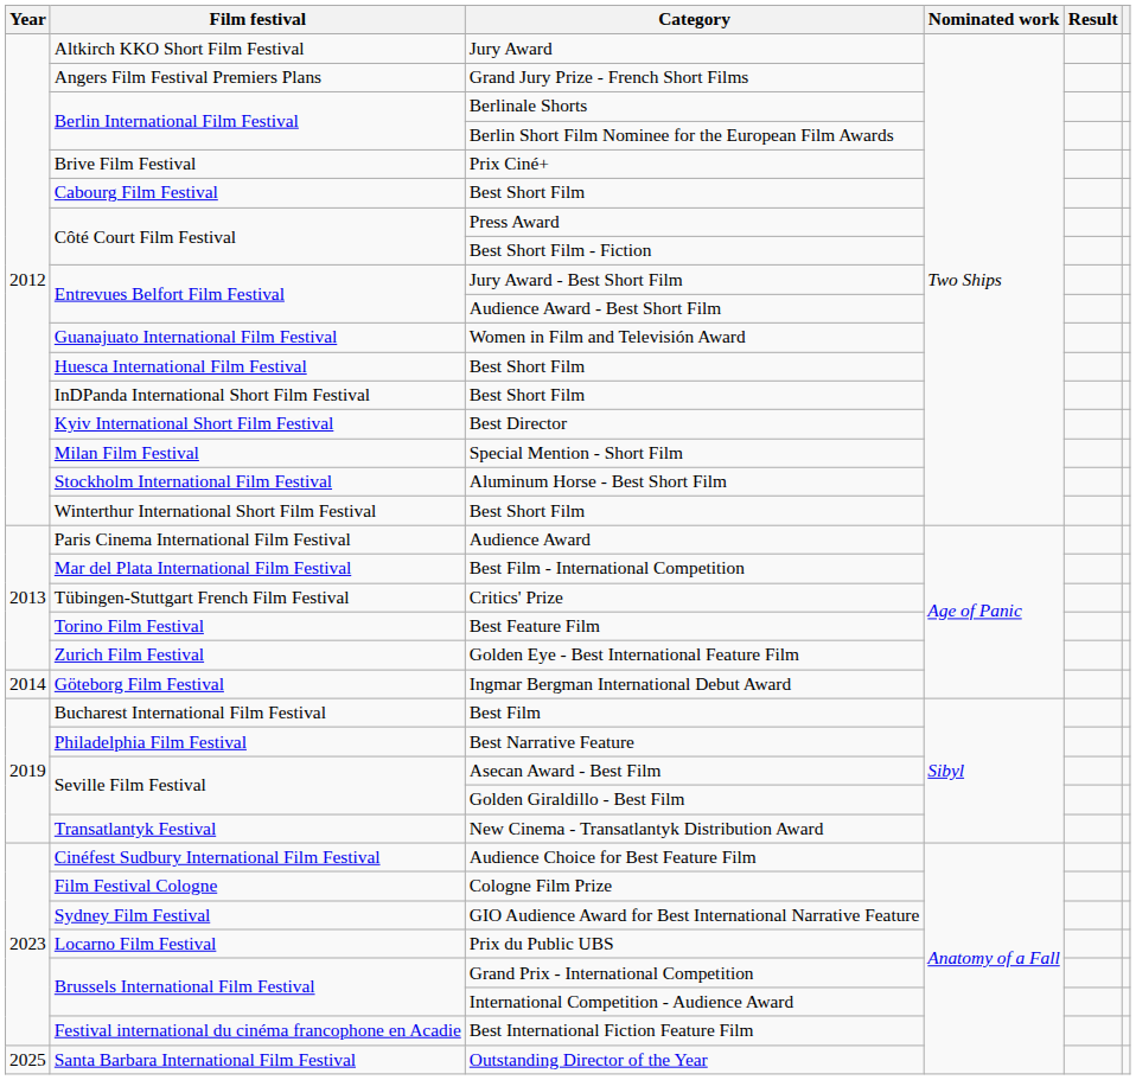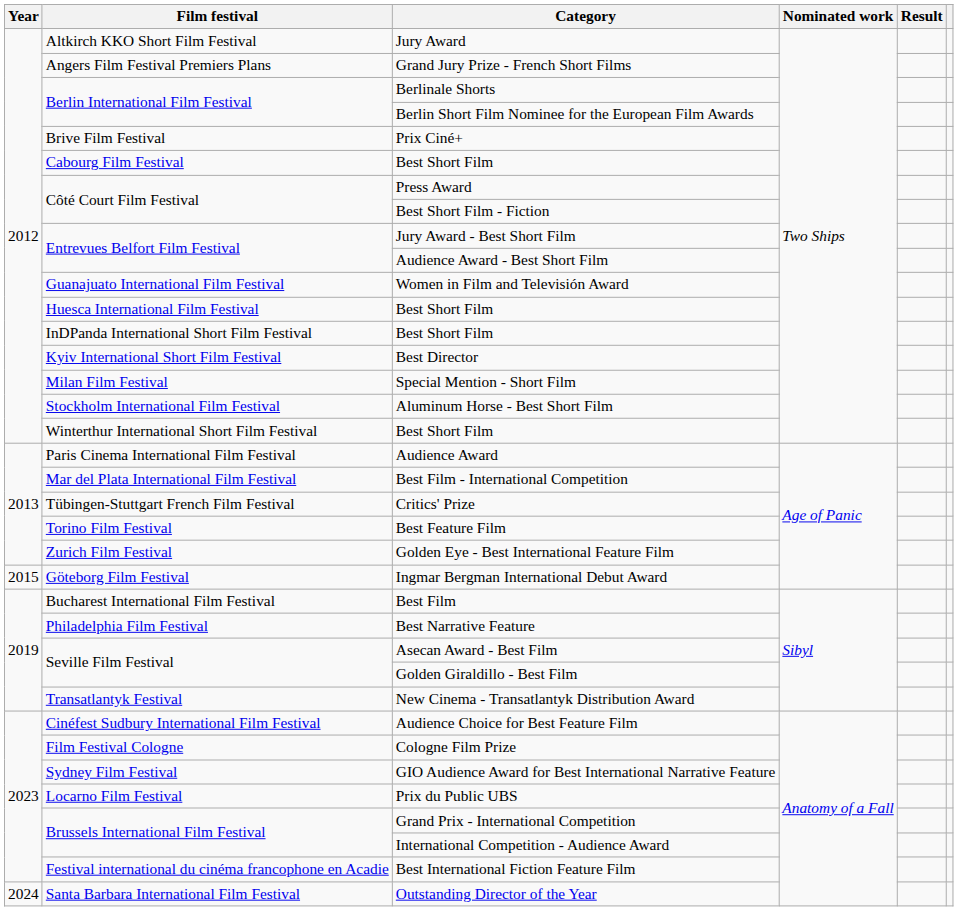 <table class="wikitable sortable">
 <tr>
 <th>Year</th>
 <th>Film festival</th>
 <th>Category</th>
 <th>Nominated work</th>
 <th>Result</th>
 <th class="unsortable"></th>
 </tr>
 <tr>
 <td rowspan=17>2012</td>
 <td>Altkirch KKO Short Film Festival</td>
 <td>Jury Award</td>
 <td rowspan=17><em>Two Ships</em></td>
 <td></td>
 <td></td>
 </tr>
 <tr>
 <td>Angers Film Festival Premiers Plans</td>
 <td>Grand Jury Prize - French Short Films</td>
 <td></td>
 <td></td>
 </tr>
 <tr>
 <td rowspan=2><a href='#'>Berlin International Film Festival</a></td>
 <td>Berlinale Shorts</td>
 <td></td>
 <td></td>
 </tr>
 <tr>
 <td>Berlin Short Film Nominee for the European Film Awards</td>
 <td></td>
 <td></td>
 </tr>
 <tr>
 <td>Brive Film Festival</td>
 <td>Prix Ciné+</td>
 <td></td>
 <td></td>
 </tr>
 <tr>
 <td><a href='#'>Cabourg Film Festival</a></td>
 <td>Best Short Film</td>
 <td></td>
 <td></td>
 </tr>
 <tr>
 <td rowspan=2>Côté Court Film Festival</td>
 <td>Press Award</td>
 <td></td>
 <td></td>
 </tr>
 <tr>
 <td>Best Short Film - Fiction</td>
 <td></td>
 <td></td>
 </tr>
 <tr>
 <td rowspan=2><a href='#'>Entrevues Belfort Film Festival</a></td>
 <td>Jury Award - Best Short Film</td>
 <td></td>
 <td></td>
 </tr>
 <tr>
 <td>Audience Award - Best Short Film</td>
 <td></td>
 <td></td>
 </tr>
 <tr>
 <td><a href='#'>Guanajuato International Film Festival</a></td>
 <td>Women in Film and Televisión Award</td>
 <td></td>
 <td></td>
 </tr>
 <tr>
 <td><a href='#'>Huesca International Film Festival</a></td>
 <td>Best Short Film</td>
 <td></td>
 <td></td>
 </tr>
 <tr>
 <td>InDPanda International Short Film Festival</td>
 <td>Best Short Film</td>
 <td></td>
 <td></td>
 </tr>
 <tr>
 <td><a href='#'>Kyiv International Short Film Festival</a></td>
 <td>Best Director</td>
 <td></td>
 <td></td>
 </tr>
 <tr>
 <td><a href='#'>Milan Film Festival</a></td>
 <td>Special Mention - Short Film</td>
 <td></td>
 <td></td>
 </tr>
 <tr>
 <td><a href='#'>Stockholm International Film Festival</a></td>
 <td>Aluminum Horse - Best Short Film</td>
 <td></td>
 <td></td>
 </tr>
 <tr>
 <td>Winterthur International Short Film Festival</td>
 <td>Best Short Film</td>
 <td></td>
 <td></td>
 </tr>
 <tr>
 <td rowspan=5>2013</td>
 <td>Paris Cinema International Film Festival</td>
 <td>Audience Award</td>
 <td rowspan=6><em><a href='#'>Age of Panic</a></em></td>
 <td></td>
 <td></td>
 </tr>
 <tr>
 <td><a href='#'>Mar del Plata International Film Festival</a></td>
 <td>Best Film - International Competition</td>
 <td></td>
 <td></td>
 </tr>
 <tr>
 <td>Tübingen-Stuttgart French Film Festival</td>
 <td>Critics' Prize</td>
 <td></td>
 <td></td>
 </tr>
 <tr>
 <td><a href='#'>Torino Film Festival</a></td>
 <td>Best Feature Film</td>
 <td></td>
 <td></td>
 </tr>
 <tr>
 <td><a href='#'>Zurich Film Festival</a></td>
 <td>Golden Eye - Best International Feature Film</td>
 <td></td>
 <td></td>
 </tr>
 <tr>
-<td>2014</td>
+<td>2015</td>
 <td><a href='#'>Göteborg Film Festival</a></td>
 <td>Ingmar Bergman International Debut Award</td>
 <td></td>
 <td></td>
 </tr>
 <tr>
 <td rowspan=5>2019</td>
 <td>Bucharest International Film Festival</td>
 <td>Best Film</td>
 <td rowspan=5><em><a href='#'>Sibyl</a></em></td>
 <td></td>
 <td></td>
 </tr>
 <tr>
 <td><a href='#'>Philadelphia Film Festival</a></td>
 <td>Best Narrative Feature</td>
 <td></td>
 <td></td>
 </tr>
 <tr>
 <td rowspan=2>Seville Film Festival</td>
 <td>Asecan Award - Best Film</td>
 <td></td>
 <td></td>
 </tr>
 <tr>
 <td>Golden Giraldillo - Best Film</td>
 <td></td>
 <td></td>
 </tr>
 <tr>
 <td><a href='#'>Transatlantyk Festival</a></td>
 <td>New Cinema - Transatlantyk Distribution Award</td>
 <td></td>
 <td></td>
 </tr>
 <tr>
 <td rowspan="7">2023</td>
 <td><a href='#'>Cinéfest Sudbury International Film Festival</a></td>
 <td>Audience Choice for Best Feature Film</td>
 <td rowspan="8"><em><a href='#'>Anatomy of a Fall</a></em></td>
 <td></td>
 <td></td>
 </tr>
 <tr>
 <td><a href='#'>Film Festival Cologne</a></td>
 <td>Cologne Film Prize</td>
 <td></td>
 <td></td>
 </tr>
 <tr>
 <td><a href='#'>Sydney Film Festival</a></td>
 <td>GIO Audience Award for Best International Narrative Feature</td>
 <td></td>
 <td></td>
 </tr>
 <tr>
 <td><a href='#'>Locarno Film Festival</a></td>
 <td>Prix du Public UBS</td>
 <td></td>
 <td></td>
 </tr>
 <tr>
 <td rowspan=2><a href='#'>Brussels International Film Festival</a></td>
 <td>Grand Prix - International Competition</td>
 <td></td>
 <td></td>
 </tr>
 <tr>
 <td>International Competition - Audience Award</td>
 <td></td>
 <td></td>
 </tr>
 <tr>
 <td><a href='#'>Festival international du cinéma francophone en Acadie</a></td>
 <td>Best International Fiction Feature Film</td>
 <td></td>
 <td></td>
 </tr>
 <tr>
-<td>2025</td>
+<td>2024</td>
 <td><a href='#'>Santa Barbara International Film Festival</a></td>
 <td><a href='#'>Outstanding Director of the Year</a></td>
 <td></td>
 <td></td>
 </tr>
 </table>
